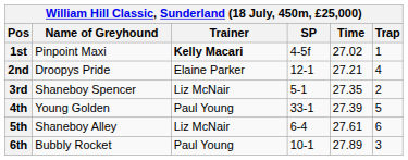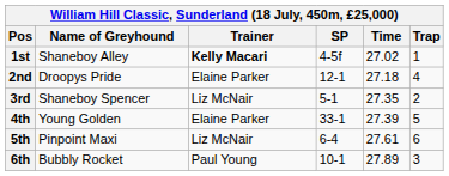 <table class="wikitable">
 <tr>
 <th colspan="6"><a href='#'>William Hill Classic</a>, <a href='#'>Sunderland</a> (18 July, 450m, £25,000)</th>
 </tr>
 <tr>
 <th width=30>Pos</th>
 <th width=180>Name of Greyhound</th>
 <th width=150>Trainer</th>
 <th width=50>SP</th>
 <th width=50>Time</th>
 <th width=30>Trap</th>
 </tr>
 <tr>
 <th>1st</th>
-<td>Pinpoint Maxi</td>
+<td>Shaneboy Alley</td>
 <td><strong>Kelly Macari</strong></td>
 <td>4-5f</td>
 <td>27.02</td>
 <td>1</td>
 </tr>
 <tr>
 <th>2nd</th>
 <td>Droopys Pride</td>
 <td>Elaine Parker</td>
 <td>12-1</td>
-<td>27.21</td>
+<td>27.18</td>
 <td>4</td>
 </tr>
 <tr>
 <th>3rd</th>
 <td>Shaneboy Spencer</td>
 <td>Liz McNair</td>
 <td>5-1</td>
 <td>27.35</td>
 <td>2</td>
 </tr>
 <tr>
 <th>4th</th>
 <td>Young Golden</td>
-<td>Paul Young</td>
+<td>Elaine Parker</td>
 <td>33-1</td>
 <td>27.39</td>
 <td>5</td>
 </tr>
 <tr>
 <th>5th</th>
-<td>Shaneboy Alley</td>
+<td>Pinpoint Maxi</td>
 <td>Liz McNair</td>
 <td>6-4</td>
 <td>27.61</td>
 <td>6</td>
 </tr>
 <tr>
 <th>6th</th>
 <td>Bubbly Rocket</td>
 <td>Paul Young</td>
 <td>10-1</td>
 <td>27.89</td>
 <td>3</td>
 </tr>
 </table>
